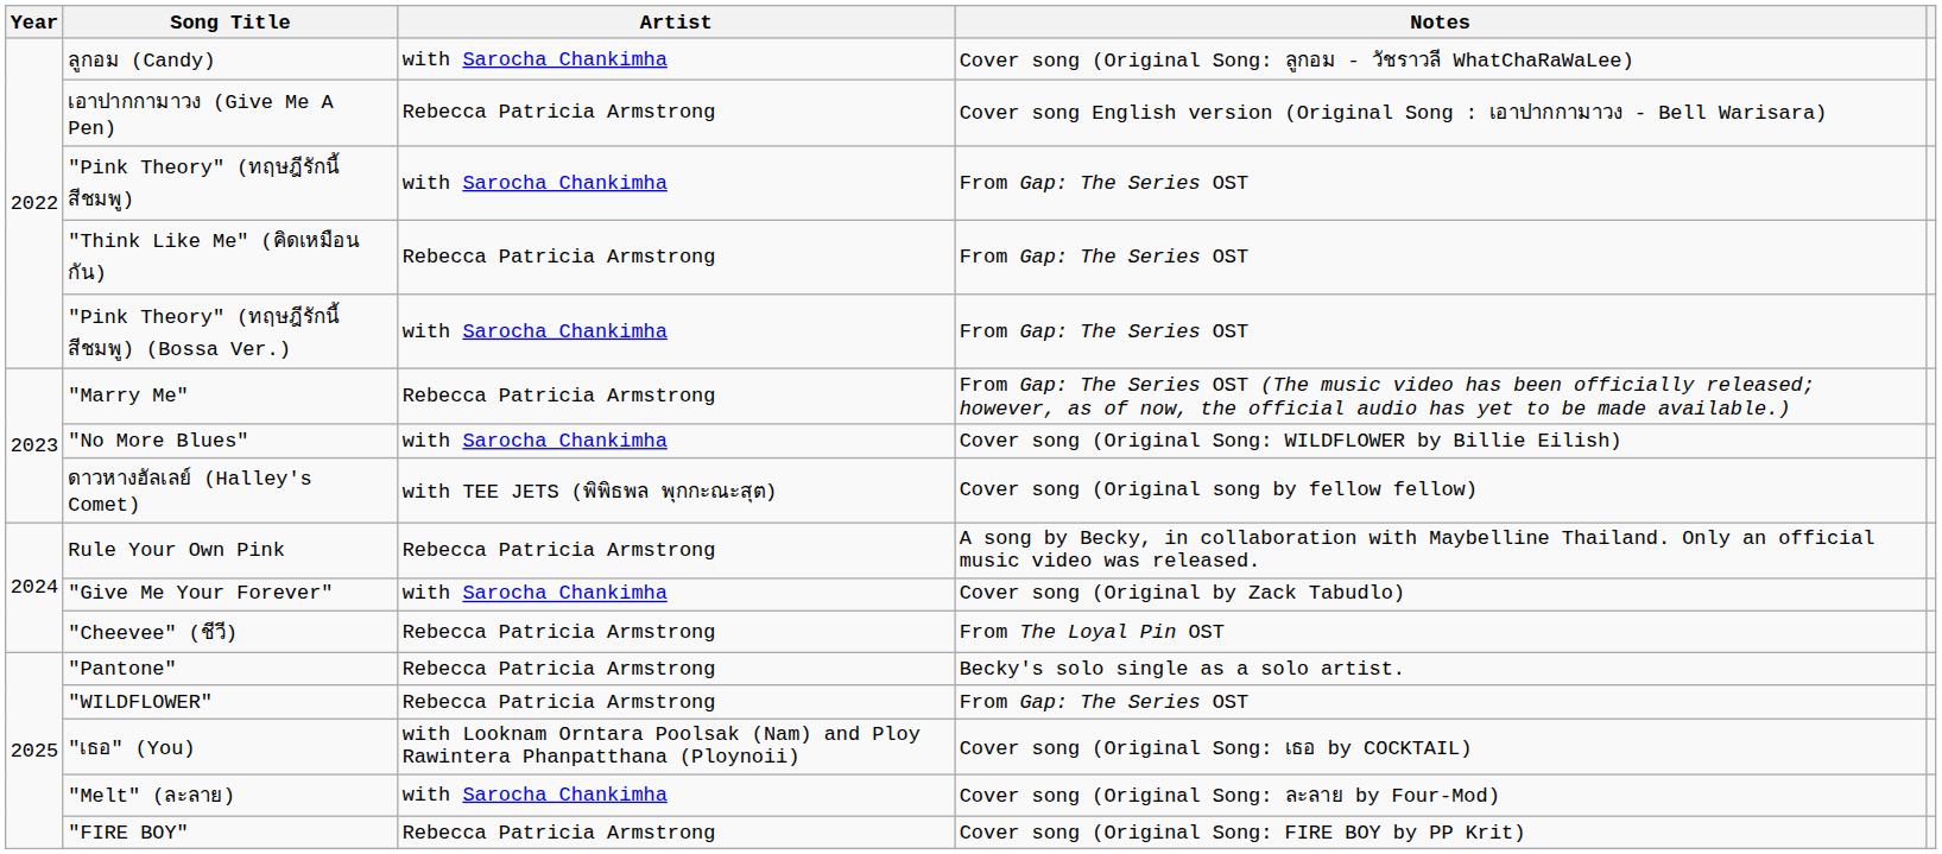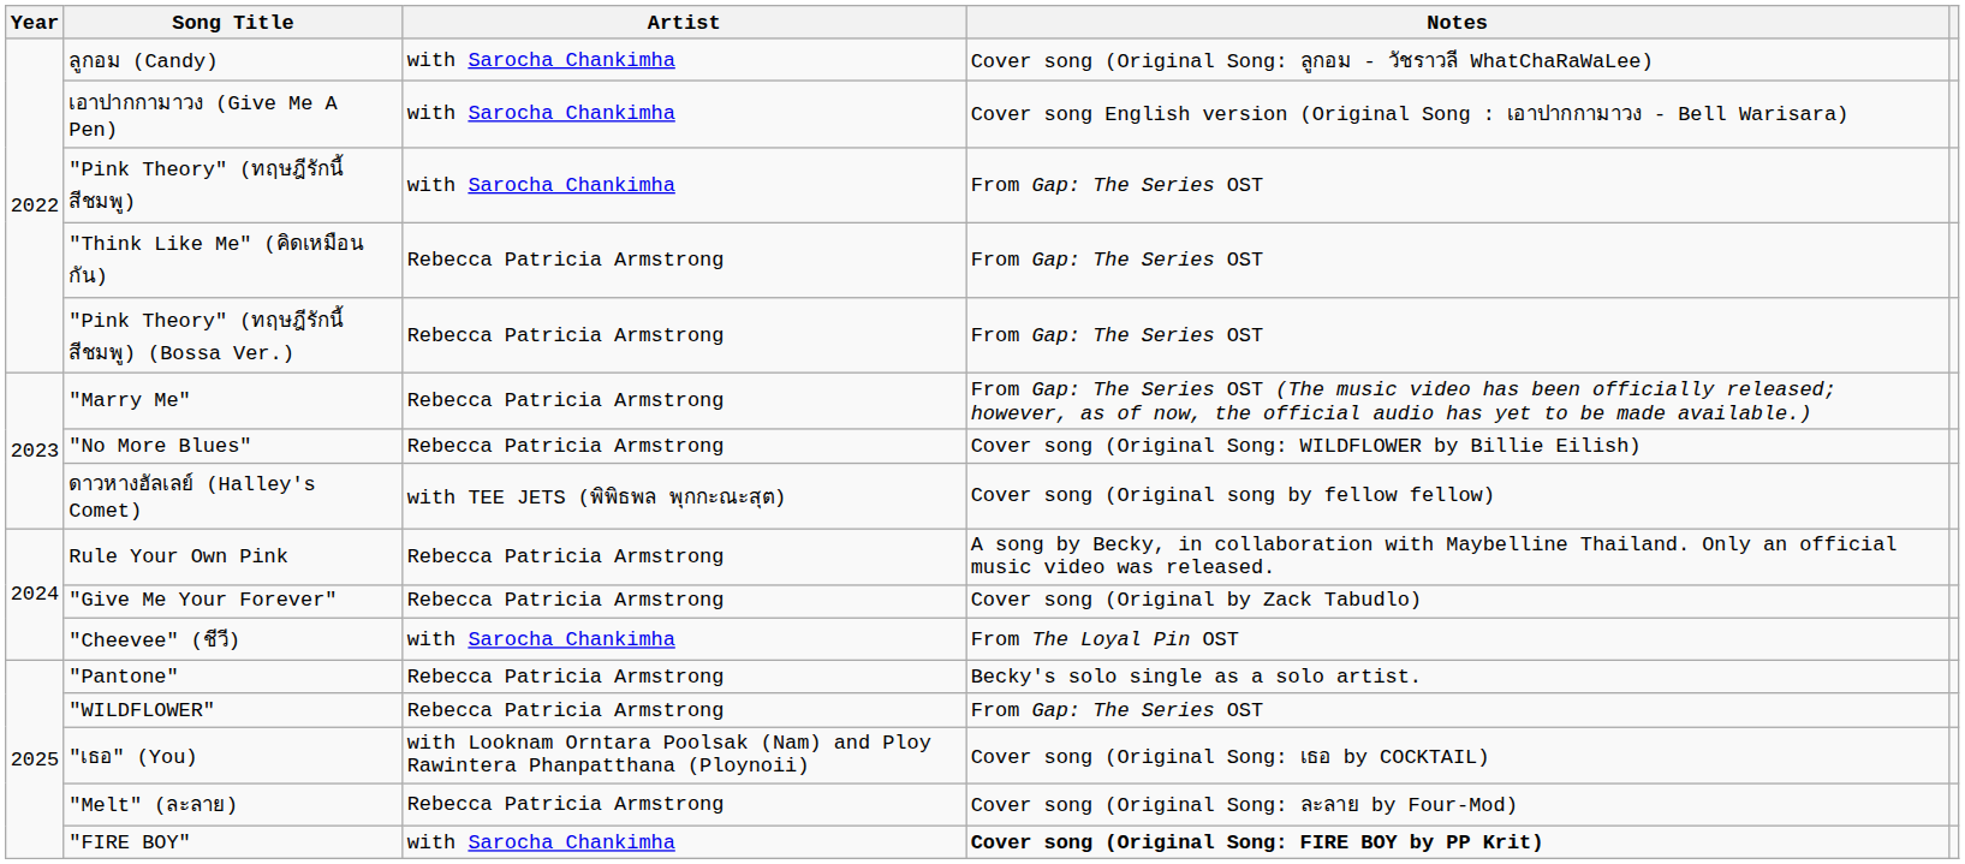 <table class="wikitable sortable">
 <tr>
 <th scope=col>Year</th>
 <th scope=col>Song Title</th>
 <th scope=col>Artist</th>
 <th scope=col class="unsortable">Notes</th>
 <th scope="col" class="unsortable"></th>
 </tr>
 <tr>
 <td rowspan="5">2022</td>
 <td>ลูกอม (Candy)</td>
 <td>with <a href='#'>Sarocha Chankimha</a></td>
 <td>Cover song (Original Song: ลูกอม - วัชราวลี WhatChaRaWaLee)</td>
 <td></td>
 </tr>
 <tr>
 <td>เอาปากกามาวง (Give Me A Pen)</td>
-<td>Rebecca Patricia Armstrong</td>
+<td>with <a href='#'>Sarocha Chankimha</a></td>
 <td>Cover song English version (Original Song : เอาปากกามาวง - Bell Warisara)</td>
 <td></td>
 </tr>
 <tr>
 <td>"Pink Theory" (ทฤษฎีรักนี้สีชมพู)</td>
 <td>with <a href='#'>Sarocha Chankimha</a></td>
 <td>From <em>Gap: The Series</em> OST</td>
 <td></td>
 </tr>
 <tr>
 <td>"Think Like Me" (คิดเหมือนกัน)</td>
 <td>Rebecca Patricia Armstrong</td>
 <td>From <em>Gap: The Series</em> OST</td>
 <td></td>
 </tr>
 <tr>
 <td>"Pink Theory" (ทฤษฎีรักนี้สีชมพู) (Bossa Ver.)</td>
-<td>with <a href='#'>Sarocha Chankimha</a></td>
+<td>Rebecca Patricia Armstrong</td>
 <td>From <em>Gap: The Series</em> OST</td>
 <td></td>
 </tr>
 <tr>
 <td rowspan="3">2023</td>
 <td>"Marry Me"</td>
 <td>Rebecca Patricia Armstrong</td>
 <td>From <em>Gap: The Series</em> OST <em>(The music video has been officially released; however, as of now, the official audio has yet to be made available.)</em></td>
 <td></td>
 </tr>
 <tr>
 <td>"No More Blues"</td>
-<td>with <a href='#'>Sarocha Chankimha</a></td>
+<td>Rebecca Patricia Armstrong</td>
 <td>Cover song (Original Song: WILDFLOWER by Billie Eilish)</td>
 <td></td>
 </tr>
 <tr>
 <td>ดาวหางฮัลเลย์ (Halley's Comet)</td>
 <td>with TEE JETS (พิพิธพล พุกกะณะสุต)</td>
 <td>Cover song (Original song by fellow fellow)</td>
 <td></td>
 </tr>
 <tr>
 <td rowspan="3">2024</td>
 <td>Rule Your Own Pink</td>
 <td>Rebecca Patricia Armstrong</td>
 <td>A song by Becky, in collaboration with Maybelline Thailand. Only an official music video was released.</td>
 <td></td>
 </tr>
 <tr>
 <td>"Give Me Your Forever"</td>
-<td>with <a href='#'>Sarocha Chankimha</a></td>
+<td>Rebecca Patricia Armstrong</td>
 <td>Cover song (Original by Zack Tabudlo)</td>
 <td></td>
 </tr>
 <tr>
 <td>"Cheevee" (ชีวี)</td>
-<td>Rebecca Patricia Armstrong</td>
+<td>with <a href='#'>Sarocha Chankimha</a></td>
 <td>From <em>The Loyal Pin</em> OST</td>
 <td></td>
 </tr>
 <tr>
 <td rowspan="10">2025</td>
 <td>"Pantone"</td>
 <td>Rebecca Patricia Armstrong</td>
 <td>Becky's solo single as a solo artist.</td>
 <td></td>
 </tr>
 <tr>
 <td>"WILDFLOWER"</td>
 <td>Rebecca Patricia Armstrong</td>
 <td>From <em>Gap: The Series</em> OST</td>
 <td></td>
 </tr>
 <tr>
 <td>"เธอ" (You)</td>
 <td>with Looknam Orntara Poolsak (Nam) and Ploy Rawintera Phanpatthana (Ploynoii)</td>
 <td>Cover song (Original Song: เธอ by COCKTAIL)</td>
 <td></td>
 </tr>
 <tr>
 <td>"Melt" (ละลาย)</td>
-<td>with <a href='#'>Sarocha Chankimha</a></td>
+<td>Rebecca Patricia Armstrong</td>
 <td>Cover song (Original Song: ละลาย by Four-Mod)</td>
 <td></td>
 </tr>
 <tr>
 <td>"FIRE BOY"</td>
-<td>Rebecca Patricia Armstrong</td>
-<td>Cover song (Original Song: FIRE BOY by PP Krit)</td>
+<td>with <a href='#'>Sarocha Chankimha</a></td>
+<td><strong>Cover song (Original Song: FIRE BOY by PP Krit)</strong></td>
 <td></td>
 </tr>
 <tr>
 </tr>
 </table>
